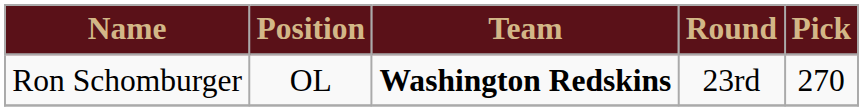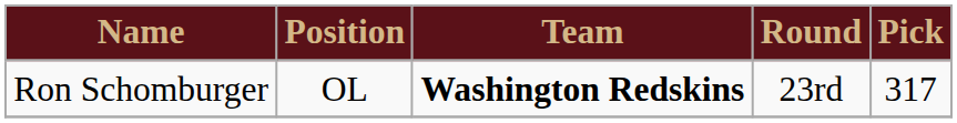 <table class="wikitable" style="text-align: center;">
 <tr>
 <th style="background:#5a1118; color:#d3b787;">Name</th>
 <th style="background:#5a1118; color:#d3b787;">Position</th>
 <th style="background:#5a1118; color:#d3b787;">Team</th>
 <th style="background:#5a1118; color:#d3b787;">Round</th>
 <th style="background:#5a1118; color:#d3b787;">Pick</th>
 </tr>
 <tr>
 <td>Ron Schomburger</td>
 <td>OL</td>
 <td><strong>Washington Redskins</strong></td>
 <td>23rd</td>
-<td>270</td>
+<td>317</td>
 </tr>
 <tr>
 </tr>
 </table>
